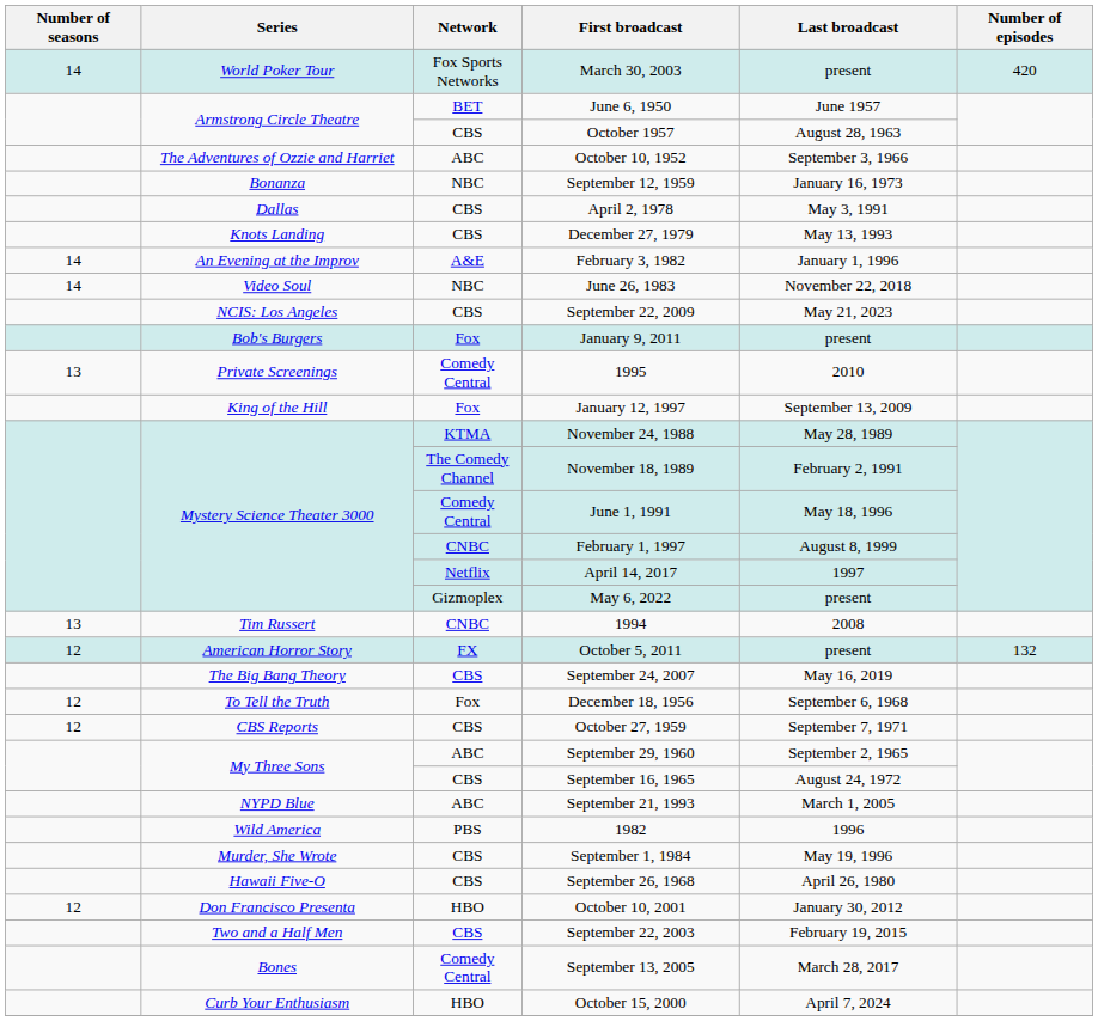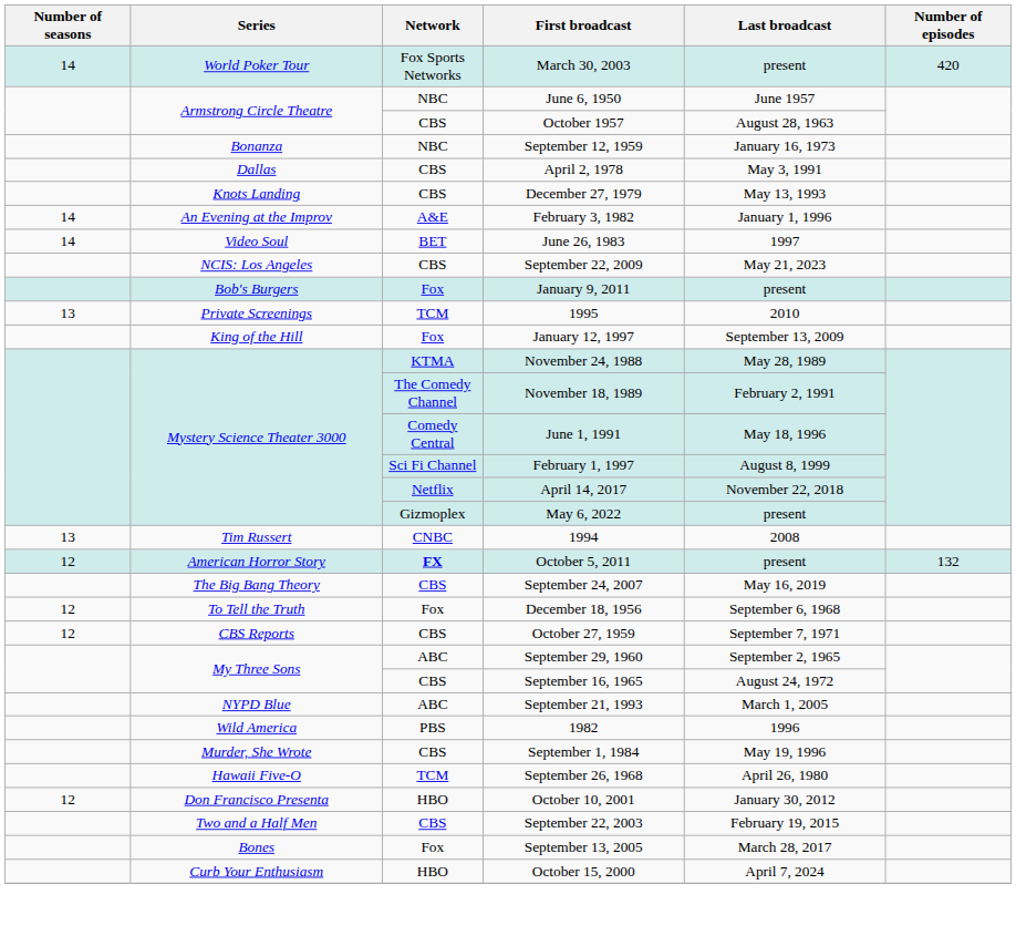 <table class="wikitable" style="font-size:92.5%; text-align:center;" width="80%">
 <tr bgcolor="#CCCCCC">
 <th style="width:12.5%">Number of<br>seasons</th>
 <th style="width:25%">Series</th>
 <th style="width:10%">Network</th>
 <th style="width:20%">First broadcast</th>
 <th style="width:20%">Last broadcast</th>
 <th style="width:12.5%">Number of<br>episodes</th>
 </tr>
 <tr bgcolor=#CFECEC>
 <td>14</td>
 <td><em><a href='#'>World Poker Tour</a></em></td>
 <td>Fox Sports Networks</td>
 <td>March 30, 2003</td>
 <td>present</td>
 <td>420</td>
 </tr>
 <tr>
 <td rowspan="2"></td>
 <td rowspan="2"><em><a href='#'>Armstrong Circle Theatre</a></em></td>
-<td><a href='#'>BET</a></td>
+<td>NBC</td>
 <td>June 6, 1950</td>
 <td>June 1957</td>
 <td rowspan="2"></td>
 </tr>
 <tr>
 <td>CBS</td>
 <td>October 1957</td>
 <td>August 28, 1963</td>
-</tr>
-<tr>
-<td></td>
-<td><em><a href='#'>The Adventures of Ozzie and Harriet</a></em></td>
-<td>ABC</td>
-<td>October 10, 1952</td>
-<td>September 3, 1966</td>
-<td></td>
 </tr>
 <tr>
 <td></td>
 <td><em><a href='#'>Bonanza</a></em></td>
 <td>NBC</td>
 <td>September 12, 1959</td>
 <td>January 16, 1973</td>
 <td></td>
 </tr>
 <tr>
 <td></td>
 <td><em><a href='#'>Dallas</a></em></td>
 <td>CBS</td>
 <td>April 2, 1978</td>
 <td>May 3, 1991</td>
 <td></td>
 </tr>
 <tr>
 <td></td>
 <td><em><a href='#'>Knots Landing</a></em></td>
 <td>CBS</td>
 <td>December 27, 1979</td>
 <td>May 13, 1993</td>
 <td></td>
 </tr>
 <tr>
 <td>14</td>
 <td><em><a href='#'>An Evening at the Improv</a></em></td>
 <td><a href='#'>A&E</a></td>
 <td>February 3, 1982</td>
 <td>January 1, 1996</td>
 <td></td>
 </tr>
 <tr>
 <td>14</td>
 <td><em><a href='#'>Video Soul</a></em></td>
-<td>NBC</td>
+<td><a href='#'>BET</a></td>
 <td>June 26, 1983</td>
-<td>November 22, 2018</td>
+<td>1997</td>
 <td></td>
 </tr>
 <tr>
 <td></td>
 <td><em><a href='#'>NCIS: Los Angeles</a></em></td>
 <td>CBS</td>
 <td>September 22, 2009</td>
 <td>May 21, 2023</td>
 <td></td>
 </tr>
 <tr bgcolor=#CFECEC>
 <td></td>
 <td><em><a href='#'>Bob's Burgers</a></em></td>
 <td><a href='#'>Fox</a></td>
 <td>January 9, 2011</td>
 <td>present</td>
 <td></td>
 </tr>
 <tr>
 <td>13</td>
 <td><em><a href='#'>Private Screenings</a></em></td>
-<td><a href='#'>Comedy Central</a></td>
+<td><a href='#'>TCM</a></td>
 <td>1995</td>
 <td>2010</td>
 <td></td>
 </tr>
 <tr>
 <td></td>
 <td><em><a href='#'>King of the Hill</a></em></td>
 <td><a href='#'>Fox</a></td>
 <td>January 12, 1997</td>
 <td>September 13, 2009</td>
 <td></td>
 </tr>
 <tr bgcolor=#CFECEC>
 <td rowspan="6"></td>
 <td rowspan="6"><em><a href='#'>Mystery Science Theater 3000</a></em></td>
 <td><a href='#'>KTMA</a></td>
 <td>November 24, 1988</td>
 <td>May 28, 1989</td>
 <td rowspan="6"></td>
 </tr>
 <tr bgcolor=#CFECEC>
 <td><a href='#'>The Comedy Channel</a></td>
 <td>November 18, 1989</td>
 <td>February 2, 1991</td>
 </tr>
 <tr bgcolor=#CFECEC>
 <td><a href='#'>Comedy Central</a></td>
 <td>June 1, 1991</td>
 <td>May 18, 1996</td>
 </tr>
 <tr bgcolor=#CFECEC>
-<td><a href='#'>CNBC</a></td>
+<td><a href='#'>Sci Fi Channel</a></td>
 <td>February 1, 1997</td>
 <td>August 8, 1999</td>
 </tr>
 <tr bgcolor=#CFECEC>
 <td><a href='#'>Netflix</a></td>
 <td>April 14, 2017</td>
-<td>1997</td>
+<td>November 22, 2018</td>
 </tr>
 <tr bgcolor=#CFECEC>
 <td>Gizmoplex</td>
 <td>May 6, 2022</td>
 <td>present</td>
 </tr>
 <tr>
 <td>13</td>
 <td><em><a href='#'>Tim Russert</a></em></td>
 <td><a href='#'>CNBC</a></td>
 <td>1994</td>
 <td>2008</td>
 <td></td>
 </tr>
 <tr bgcolor="#CFECEC">
 <td>12</td>
 <td><em><a href='#'>American Horror Story</a></em></td>
-<td><a href='#'>FX</a></td>
+<td><strong><a href='#'>FX</a></strong></td>
 <td>October 5, 2011</td>
 <td>present</td>
 <td>132</td>
 </tr>
 <tr>
 <td></td>
 <td><em> <a href='#'>The Big Bang Theory</a></em></td>
 <td><a href='#'>CBS</a></td>
 <td>September 24, 2007</td>
 <td>May 16, 2019</td>
 <td></td>
 </tr>
 <tr>
 <td>12</td>
 <td><em><a href='#'>To Tell the Truth</a></em></td>
 <td>Fox</td>
 <td>December 18, 1956</td>
 <td>September 6, 1968</td>
 <td></td>
 </tr>
 <tr>
 <td>12</td>
 <td><em><a href='#'>CBS Reports</a></em></td>
 <td>CBS</td>
 <td>October 27, 1959</td>
 <td>September 7, 1971</td>
 <td></td>
 </tr>
 <tr>
 <td rowspan="2"></td>
 <td rowspan="2"><em><a href='#'>My Three Sons</a></em></td>
 <td>ABC</td>
 <td>September 29, 1960</td>
 <td>September 2, 1965</td>
 <td rowspan="2"></td>
 </tr>
 <tr>
 <td>CBS</td>
 <td>September 16, 1965</td>
 <td>August 24, 1972</td>
 </tr>
 <tr>
 <td></td>
 <td><em><a href='#'>NYPD Blue</a></em></td>
 <td>ABC</td>
 <td>September 21, 1993</td>
 <td>March 1, 2005</td>
 <td></td>
 </tr>
 <tr>
 <td></td>
 <td><em><a href='#'>Wild America</a></em></td>
 <td>PBS</td>
 <td>1982</td>
 <td>1996</td>
 <td></td>
 </tr>
 <tr>
 <td></td>
 <td><em><a href='#'>Murder, She Wrote</a></em></td>
 <td>CBS</td>
 <td>September 1, 1984</td>
 <td>May 19, 1996</td>
 <td></td>
 </tr>
 <tr>
 <td></td>
 <td><em><a href='#'>Hawaii Five-O</a></em></td>
-<td>CBS</td>
+<td><a href='#'>TCM</a></td>
 <td>September 26, 1968</td>
 <td>April 26, 1980</td>
 <td></td>
 </tr>
 <tr>
 <td>12</td>
 <td><em><a href='#'>Don Francisco Presenta</a></em></td>
 <td>HBO</td>
 <td>October 10, 2001</td>
 <td>January 30, 2012</td>
 <td></td>
 </tr>
 <tr>
 <td></td>
 <td><em><a href='#'>Two and a Half Men</a></em></td>
 <td><a href='#'>CBS</a></td>
 <td>September 22, 2003</td>
 <td>February 19, 2015</td>
 <td></td>
 </tr>
 <tr>
 <td></td>
 <td><em><a href='#'>Bones</a></em></td>
-<td><a href='#'>Comedy Central</a></td>
+<td>Fox</td>
 <td>September 13, 2005</td>
 <td>March 28, 2017</td>
 <td></td>
 </tr>
 <tr>
 <td></td>
 <td><em><a href='#'>Curb Your Enthusiasm</a></em></td>
 <td>HBO</td>
 <td>October 15, 2000</td>
 <td>April 7, 2024</td>
 <td></td>
 </tr>
 <tr>
 </tr>
 </table>
